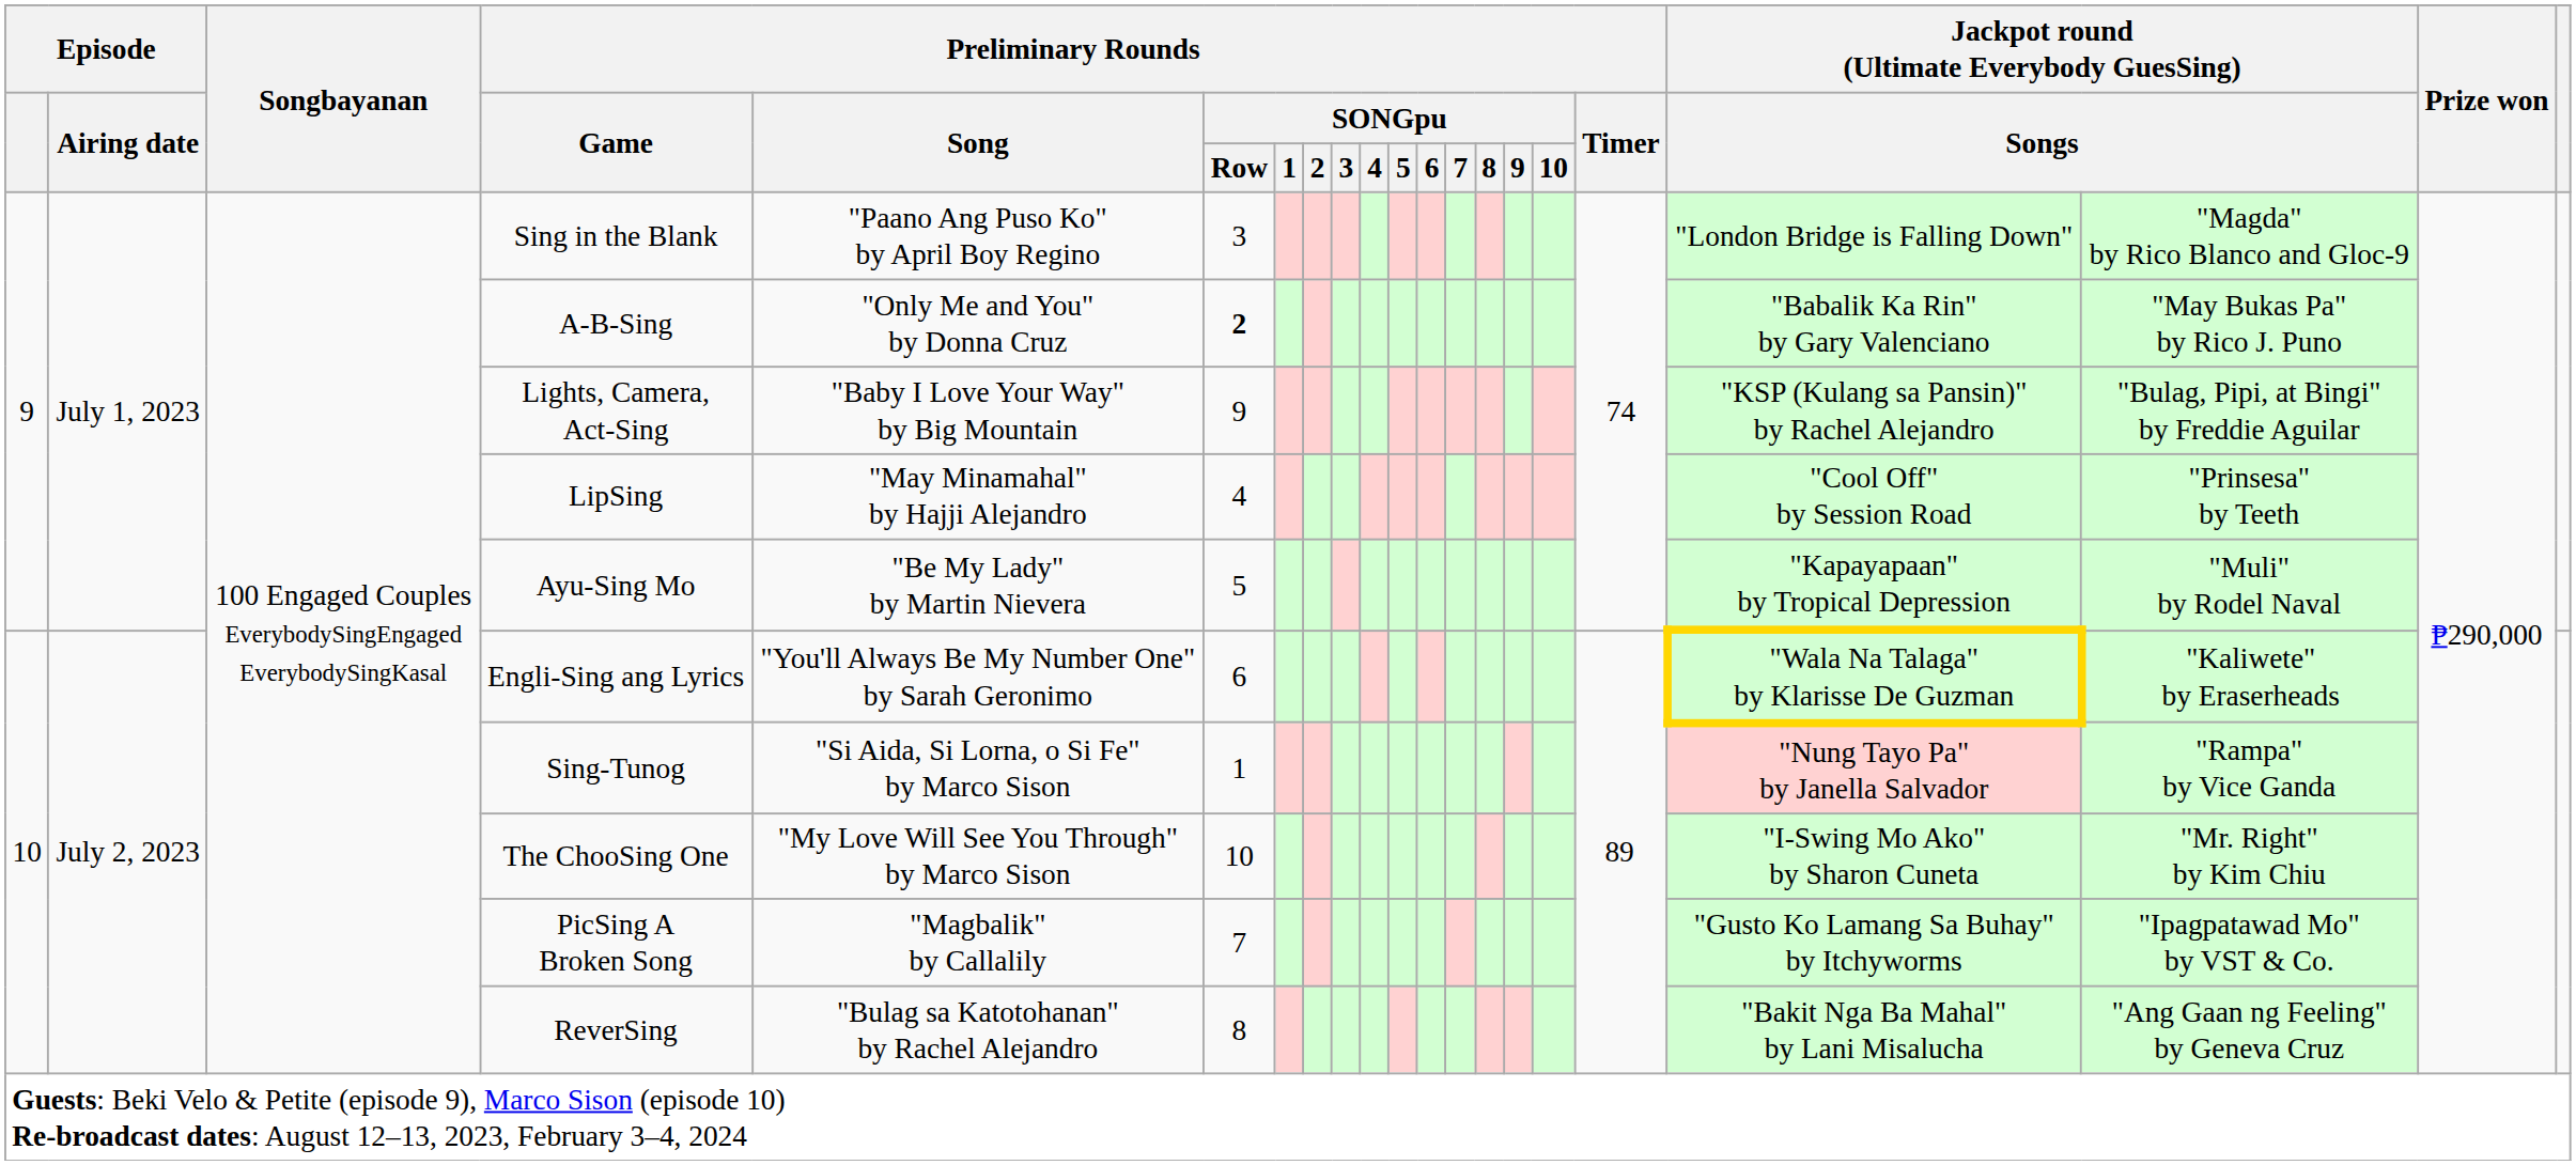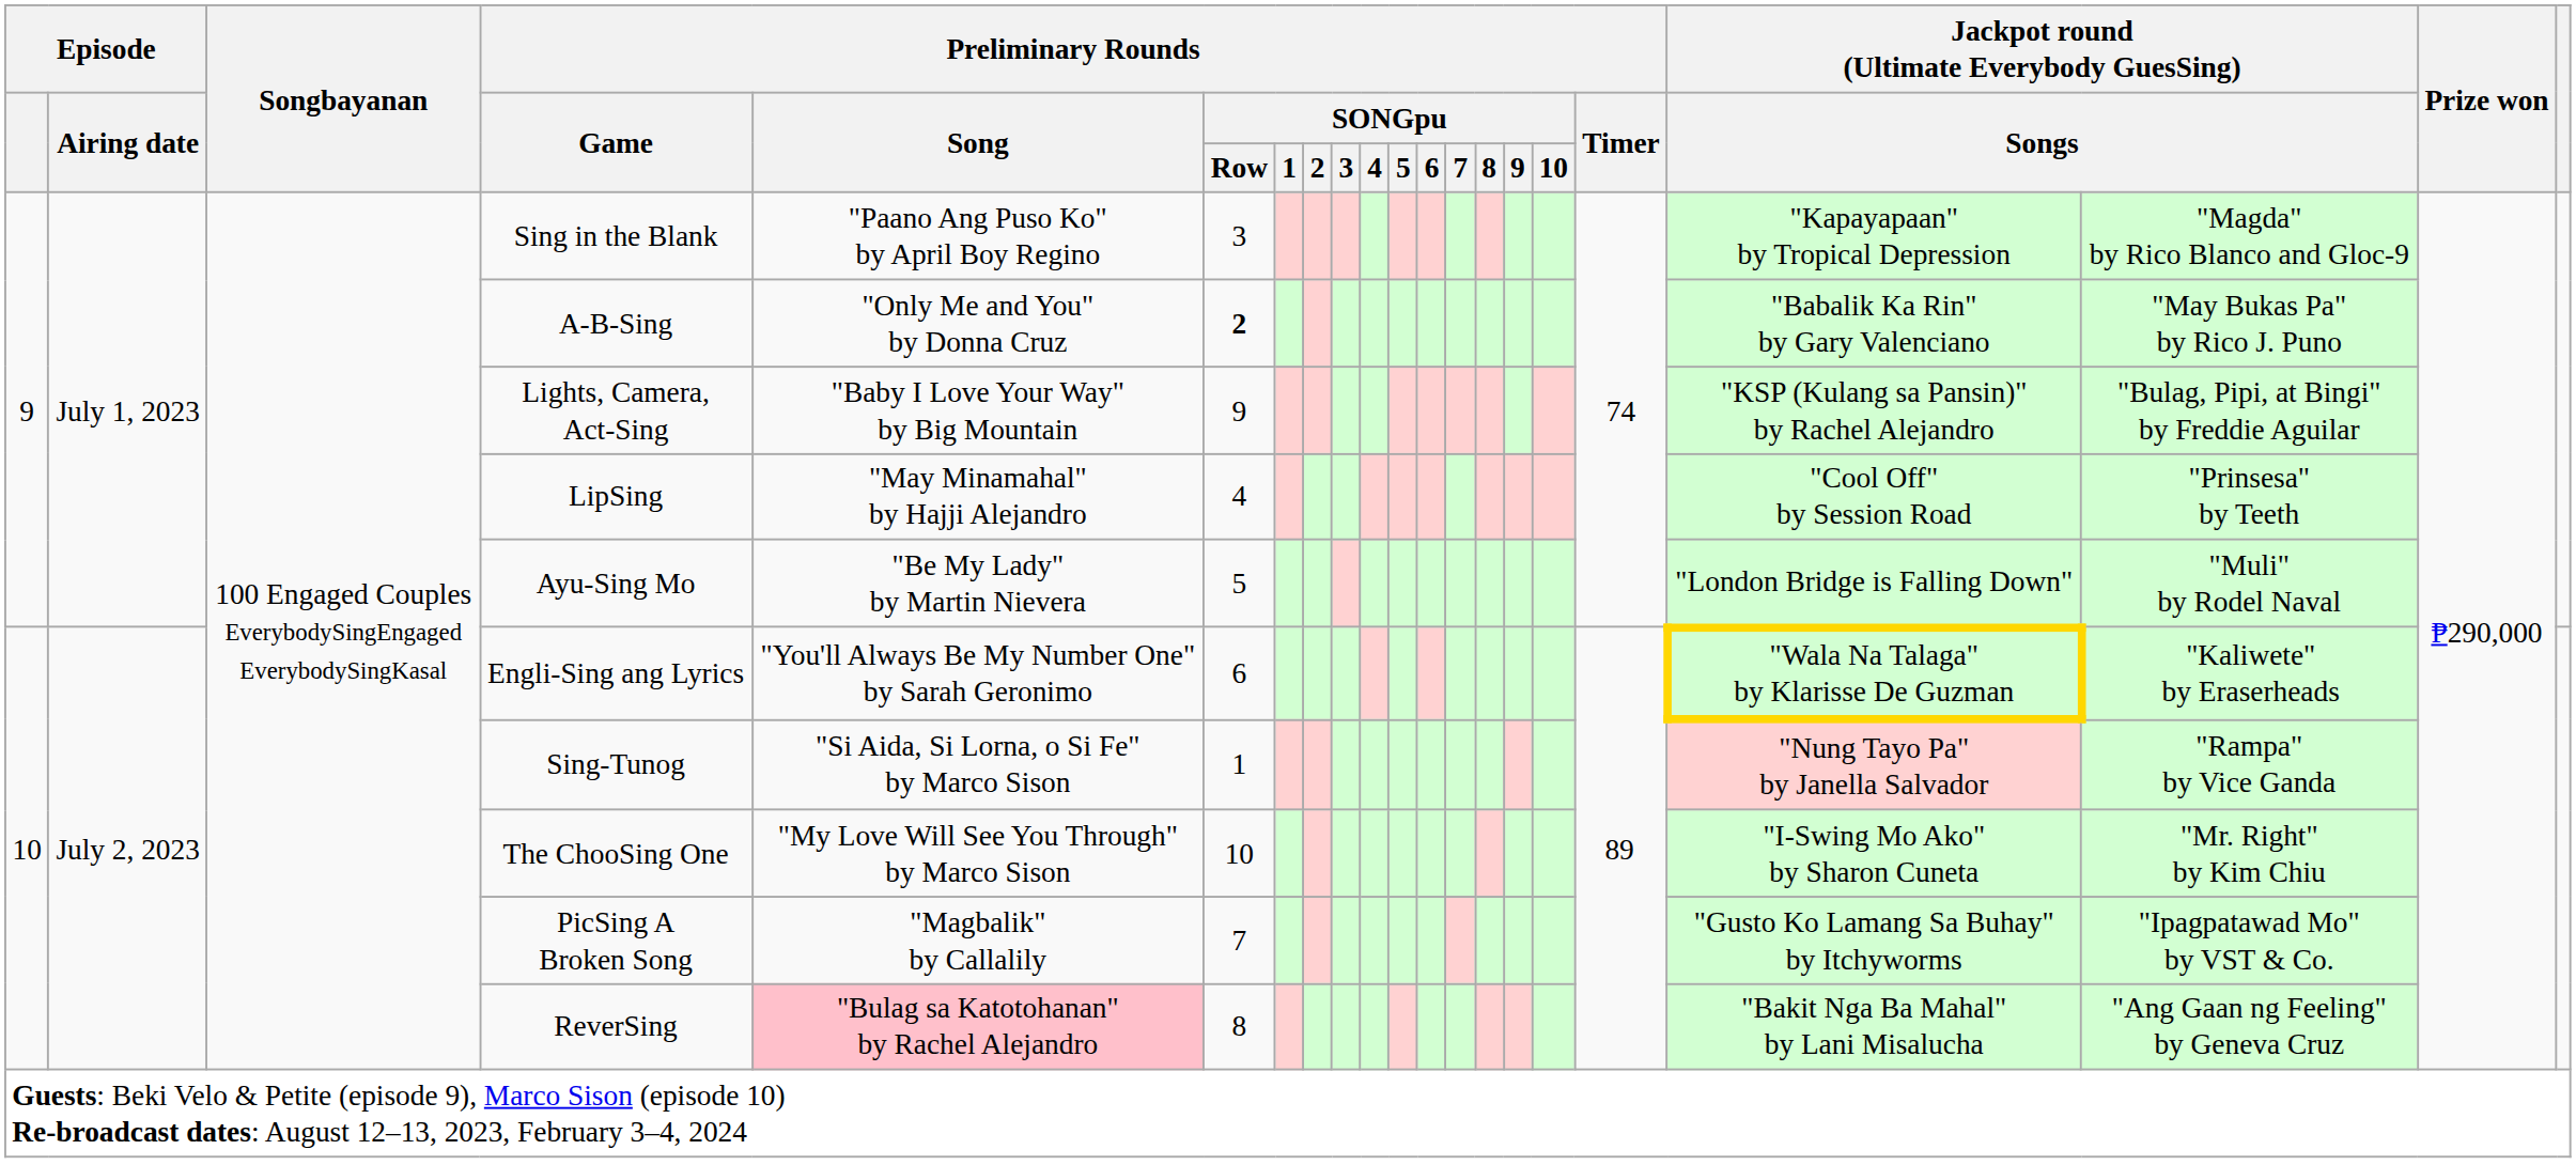 <table class="wikitable" style="text-align:center; font-size:90%; line-height:18px;" width="100%">
 <tr>
 <th colspan="2">Episode</th>
 <th rowspan="3">Songbayanan</th>
 <th colspan="14">Preliminary Rounds</th>
 <th colspan="2">Jackpot round<br><strong>(Ultimate Everybody GuesSing)</strong></th>
 <th rowspan="3">Prize won</th>
 <th rowspan="3"></th>
 </tr>
 <tr>
 <th rowspan="2"></th>
 <th rowspan="2">Airing date</th>
 <th rowspan="2">Game</th>
 <th rowspan="2">Song</th>
 <th colspan="11">SONGpu</th>
 <th rowspan="2">Timer</th>
 <th colspan="2" rowspan="2">Songs</th>
 </tr>
 <tr>
 <th>Row</th>
 <th>1</th>
 <th>2</th>
 <th>3</th>
 <th>4</th>
 <th>5</th>
 <th>6</th>
 <th>7</th>
 <th>8</th>
 <th>9</th>
 <th>10</th>
 </tr>
 <tr>
 <td rowspan="5">9</td>
 <td rowspan="5">July 1, 2023</td>
 <td rowspan="10">100 Engaged Couples<br><small>EverybodySingEngaged<br>EverybodySingKasal</small></td>
 <td>Sing in the Blank</td>
 <td>"Paano Ang Puso Ko"<br>by April Boy Regino</td>
 <td>3</td>
 <td style="background:#FFD2D2"></td>
 <td style="background:#FFD2D2"></td>
 <td style="background:#FFD2D2"></td>
 <td style="background:#D2FFD2"></td>
 <td style="background:#FFD2D2"></td>
 <td style="background:#FFD2D2"></td>
 <td style="background:#D2FFD2"></td>
 <td style="background:#FFD2D2"></td>
 <td style="background:#D2FFD2"></td>
 <td style="background:#D2FFD2"></td>
 <td rowspan="5">74<br></td>
-<td style="background:#D2FFD2">"London Bridge is Falling Down"</td>
+<td style="background:#D2FFD2">"Kapayapaan"<br>by Tropical Depression</td>
 <td style="background:#D2FFD2">"Magda"<br>by Rico Blanco and Gloc-9</td>
 <td rowspan="10"><a href='#'>₱</a>290,000</td>
 <td rowspan="5"><br></td>
 </tr>
 <tr>
 <td>A-B-Sing</td>
 <td>"Only Me and You"<br>by Donna Cruz</td>
 <td><strong>2</strong></td>
 <td style="background:#D2FFD2"></td>
 <td style="background:#FFD2D2"></td>
 <td style="background:#D2FFD2"></td>
 <td style="background:#D2FFD2"></td>
 <td style="background:#D2FFD2"></td>
 <td style="background:#D2FFD2"></td>
 <td style="background:#D2FFD2"></td>
 <td style="background:#D2FFD2"></td>
 <td style="background:#D2FFD2"></td>
 <td style="background:#D2FFD2"></td>
 <td style="background:#D2FFD2">"Babalik Ka Rin"<br>by Gary Valenciano</td>
 <td style="background:#D2FFD2">"May Bukas Pa"<br>by Rico J. Puno</td>
 </tr>
 <tr>
 <td>Lights, Camera,<br>Act-Sing</td>
 <td>"Baby I Love Your Way"<br>by Big Mountain</td>
 <td>9</td>
 <td style="background:#FFD2D2"></td>
 <td style="background:#FFD2D2"></td>
 <td style="background:#D2FFD2"></td>
 <td style="background:#D2FFD2"></td>
 <td style="background:#FFD2D2"></td>
 <td style="background:#FFD2D2"></td>
 <td style="background:#FFD2D2"></td>
 <td style="background:#FFD2D2"></td>
 <td style="background:#D2FFD2"></td>
 <td style="background:#FFD2D2"></td>
 <td style="background:#D2FFD2">"KSP (Kulang sa Pansin)"<br>by Rachel Alejandro</td>
 <td style="background:#D2FFD2">"Bulag, Pipi, at Bingi"<br>by Freddie Aguilar</td>
 </tr>
 <tr>
 <td>LipSing</td>
 <td>"May Minamahal"<br>by Hajji Alejandro</td>
 <td>4</td>
 <td style="background:#FFD2D2"></td>
 <td style="background:#D2FFD2"></td>
 <td style="background:#D2FFD2"></td>
 <td style="background:#FFD2D2"></td>
 <td style="background:#FFD2D2"></td>
 <td style="background:#FFD2D2"></td>
 <td style="background:#D2FFD2"></td>
 <td style="background:#FFD2D2"></td>
 <td style="background:#FFD2D2"></td>
 <td style="background:#FFD2D2"></td>
 <td style="background:#D2FFD2">"Cool Off"<br>by Session Road</td>
 <td style="background:#D2FFD2">"Prinsesa"<br>by Teeth</td>
 </tr>
 <tr>
 <td>Ayu-Sing Mo</td>
 <td>"Be My Lady"<br>by Martin Nievera</td>
 <td>5</td>
 <td style="background:#D2FFD2"></td>
 <td style="background:#D2FFD2"></td>
 <td style="background:#FFD2D2"></td>
 <td style="background:#D2FFD2"></td>
 <td style="background:#D2FFD2"></td>
 <td style="background:#D2FFD2"></td>
 <td style="background:#D2FFD2"></td>
 <td style="background:#D2FFD2"></td>
 <td style="background:#D2FFD2"></td>
 <td style="background:#D2FFD2"></td>
-<td style="background:#D2FFD2">"Kapayapaan"<br>by Tropical Depression</td>
+<td style="background:#D2FFD2">"London Bridge is Falling Down"</td>
 <td style="background:#D2FFD2">"Muli"<br>by Rodel Naval</td>
 </tr>
 <tr>
 <td rowspan="5">10</td>
 <td rowspan="5">July 2, 2023</td>
 <td>Engli-Sing ang Lyrics</td>
 <td>"You'll Always Be My Number One"<br>by Sarah Geronimo</td>
 <td>6</td>
 <td style="background:#D2FFD2"></td>
 <td style="background:#D2FFD2"></td>
 <td style="background:#D2FFD2"></td>
 <td style="background:#FFD2D2"></td>
 <td style="background:#D2FFD2"></td>
 <td style="background:#FFD2D2"></td>
 <td style="background:#D2FFD2"></td>
 <td style="background:#D2FFD2"></td>
 <td style="background:#D2FFD2"></td>
 <td style="background:#D2FFD2"></td>
 <td rowspan="5">89<br></td>
 <td style="background: #D2FFD2; border:solid 4px #FFD700;">"Wala Na Talaga"<br>by Klarisse De Guzman</td>
 <td style="background:#D2FFD2">"Kaliwete"<br>by Eraserheads</td>
 <td rowspan="5"><br></td>
 </tr>
 <tr>
 <td>Sing-Tunog</td>
 <td>"Si Aida, Si Lorna, o Si Fe"<br>by Marco Sison</td>
 <td>1</td>
 <td style="background:#FFD2D2"></td>
 <td style="background:#FFD2D2"></td>
 <td style="background:#D2FFD2"></td>
 <td style="background:#D2FFD2"></td>
 <td style="background:#D2FFD2"></td>
 <td style="background:#D2FFD2"></td>
 <td style="background:#D2FFD2"></td>
 <td style="background:#D2FFD2"></td>
 <td style="background:#FFD2D2"></td>
 <td style="background:#D2FFD2"></td>
 <td style="background:#FFD2D2">"Nung Tayo Pa"<br>by Janella Salvador</td>
 <td style="background:#D2FFD2">"Rampa"<br>by Vice Ganda</td>
 </tr>
 <tr>
 <td>The ChooSing One</td>
 <td>"My Love Will See You Through"<br>by Marco Sison</td>
 <td>10</td>
 <td style="background:#D2FFD2"></td>
 <td style="background:#FFD2D2"></td>
 <td style="background:#D2FFD2"></td>
 <td style="background:#D2FFD2"></td>
 <td style="background:#D2FFD2"></td>
 <td style="background:#D2FFD2"></td>
 <td style="background:#D2FFD2"></td>
 <td style="background:#FFD2D2"></td>
 <td style="background:#D2FFD2"></td>
 <td style="background:#D2FFD2"></td>
 <td style="background:#D2FFD2">"I-Swing Mo Ako"<br>by Sharon Cuneta</td>
 <td style="background:#D2FFD2">"Mr. Right"<br>by Kim Chiu</td>
 </tr>
 <tr>
 <td>PicSing A<br>Broken Song</td>
 <td>"Magbalik"<br>by Callalily</td>
 <td>7</td>
 <td style="background:#D2FFD2"></td>
 <td style="background:#FFD2D2"></td>
 <td style="background:#D2FFD2"></td>
 <td style="background:#D2FFD2"></td>
 <td style="background:#D2FFD2"></td>
 <td style="background:#D2FFD2"></td>
 <td style="background:#FFD2D2"></td>
 <td style="background:#D2FFD2"></td>
 <td style="background:#D2FFD2"></td>
 <td style="background:#D2FFD2"></td>
 <td style="background:#D2FFD2">"Gusto Ko Lamang Sa Buhay"<br>by Itchyworms</td>
 <td style="background:#D2FFD2">"Ipagpatawad Mo"<br>by VST & Co.</td>
 </tr>
 <tr>
 <td>ReverSing</td>
-<td>"Bulag sa Katotohanan"<br>by Rachel Alejandro</td>
+<td style="background: pink;">"Bulag sa Katotohanan"<br>by Rachel Alejandro</td>
 <td>8</td>
 <td style="background:#FFD2D2"></td>
 <td style="background:#D2FFD2"></td>
 <td style="background:#D2FFD2"></td>
 <td style="background:#D2FFD2"></td>
 <td style="background:#FFD2D2"></td>
 <td style="background:#D2FFD2"></td>
 <td style="background:#D2FFD2"></td>
 <td style="background:#FFD2D2"></td>
 <td style="background:#FFD2D2"></td>
 <td style="background:#D2FFD2"></td>
 <td style="background:#D2FFD2">"Bakit Nga Ba Mahal"<br>by Lani Misalucha</td>
 <td style="background:#D2FFD2">"Ang Gaan ng Feeling"<br>by Geneva Cruz</td>
 </tr>
 <tr>
 <td colspan="21" style="background:white;" align="left"><strong>Guests</strong>: Beki Velo & Petite (episode 9), <a href='#'>Marco Sison</a> (episode 10)<br><strong>Re-broadcast dates</strong>: August 12–13, 2023, February 3–4, 2024</td>
 </tr>
 </table>
